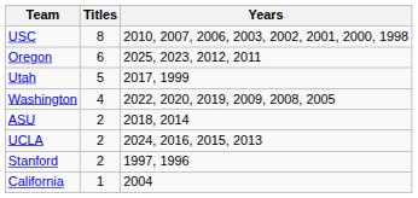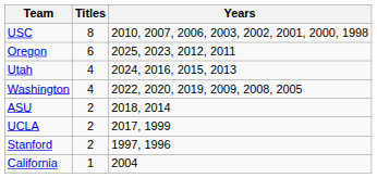 <table class="wikitable sortable">
 <tr>
 <th>Team</th>
 <th>Titles</th>
 <th>Years</th>
 </tr>
 <tr>
 <td><a href='#'>USC</a></td>
 <td align=center>8</td>
 <td>2010, 2007, 2006, 2003, 2002, 2001, 2000, 1998</td>
 </tr>
 <tr>
 <td><a href='#'>Oregon</a></td>
 <td align=center>6</td>
 <td>2025, 2023, 2012, 2011</td>
 </tr>
 <tr>
 <td><a href='#'>Utah</a></td>
-<td align="center">5</td>
-<td>2017, 1999</td>
+<td align="center">4</td>
+<td>2024, 2016, 2015, 2013</td>
 </tr>
 <tr>
 <td><a href='#'>Washington</a></td>
 <td align=center>4</td>
 <td>2022, 2020, 2019, 2009, 2008, 2005</td>
 </tr>
 <tr>
 <td><a href='#'>ASU</a></td>
 <td align=center>2</td>
 <td>2018, 2014</td>
 </tr>
 <tr>
 <td><a href='#'>UCLA</a></td>
 <td align=center>2</td>
-<td>2024, 2016, 2015, 2013</td>
+<td>2017, 1999</td>
 </tr>
 <tr>
 <td><a href='#'>Stanford</a></td>
 <td align=center>2</td>
 <td>1997, 1996</td>
 </tr>
 <tr>
 <td><a href='#'>California</a></td>
 <td align=center>1</td>
 <td>2004</td>
 </tr>
 </table>
